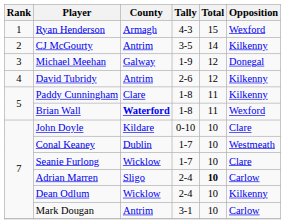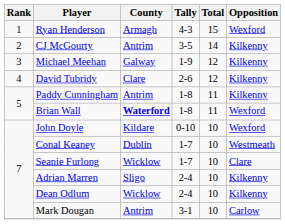 <table class="wikitable sortable">
 <tr>
 <th>Rank</th>
 <th>Player</th>
 <th>County</th>
 <th class="unsortable">Tally</th>
 <th>Total</th>
 <th>Opposition</th>
 </tr>
 <tr>
 <td rowspan=1 align=center>1</td>
 <td><a href='#'>Ryan Henderson</a></td>
 <td> <a href='#'>Armagh</a></td>
 <td align=center>4-3</td>
 <td align=center>15</td>
 <td> <a href='#'>Wexford</a></td>
 </tr>
 <tr>
 <td rowspan=1 align=center>2</td>
 <td><a href='#'>CJ McGourty</a></td>
 <td> <a href='#'>Antrim</a></td>
 <td align=center>3-5</td>
 <td align=center>14</td>
 <td> <a href='#'>Kilkenny</a></td>
 </tr>
 <tr>
 <td rowspan=1 align=center>3</td>
 <td><a href='#'>Michael Meehan</a></td>
 <td> <a href='#'>Galway</a></td>
 <td align=center>1-9</td>
 <td align=center>12</td>
-<td> <a href='#'>Donegal</a></td>
+<td> <a href='#'>Kilkenny</a></td>
 </tr>
 <tr>
 <td rowspan=1 align=center>4</td>
 <td><a href='#'>David Tubridy</a></td>
-<td> <a href='#'>Antrim</a></td>
+<td> <a href='#'>Clare</a></td>
 <td align=center>2-6</td>
 <td align=center>12</td>
 <td> <a href='#'>Kilkenny</a></td>
 </tr>
 <tr>
 <td rowspan=2 align=center>5</td>
 <td><a href='#'>Paddy Cunningham</a></td>
-<td> <a href='#'>Clare</a></td>
+<td> <a href='#'>Antrim</a></td>
 <td align=center>1-8</td>
 <td align=center>11</td>
 <td> <a href='#'>Kilkenny</a></td>
 </tr>
 <tr>
 <td><a href='#'>Brian Wall</a></td>
 <td><strong> <a href='#'>Waterford</a></strong></td>
 <td align=center>1-8</td>
 <td align=center>11</td>
 <td> <a href='#'>Wexford</a></td>
 </tr>
 <tr>
 <td rowspan=6 align=center>7</td>
 <td><a href='#'>John Doyle</a></td>
 <td> <a href='#'>Kildare</a></td>
 <td align=center>0-10</td>
 <td align=center>10</td>
-<td> <a href='#'>Clare</a></td>
+<td> <a href='#'>Wexford</a></td>
 </tr>
 <tr>
 <td><a href='#'>Conal Keaney</a></td>
 <td> <a href='#'>Dublin</a></td>
 <td align=center>1-7</td>
 <td align=center>10</td>
 <td> <a href='#'>Westmeath</a></td>
 </tr>
 <tr>
 <td><a href='#'>Seanie Furlong</a></td>
 <td> <a href='#'>Wicklow</a></td>
 <td align=center>1-7</td>
 <td align=center>10</td>
 <td> <a href='#'>Clare</a></td>
 </tr>
 <tr>
 <td><a href='#'>Adrian Marren</a></td>
 <td> <a href='#'>Sligo</a></td>
 <td align=center>2-4</td>
-<td align=center><strong>10</strong></td>
-<td> <a href='#'>Carlow</a></td>
+<td align=center>10</td>
+<td> <a href='#'>Kilkenny</a></td>
 </tr>
 <tr>
 <td><a href='#'>Dean Odlum</a></td>
 <td> <a href='#'>Wicklow</a></td>
 <td align=center>2-4</td>
 <td align=center>10</td>
 <td> <a href='#'>Kilkenny</a></td>
 </tr>
 <tr>
 <td>Mark Dougan</td>
 <td> <a href='#'>Antrim</a></td>
 <td align=center>3-1</td>
 <td align=center>10</td>
 <td> <a href='#'>Carlow</a></td>
 </tr>
 <tr>
 </tr>
 </table>
